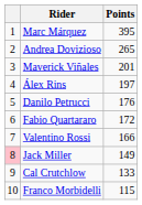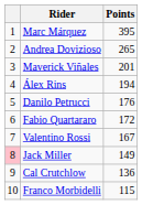 <table class="wikitable" style="font-size: 95%;">
 <tr>
 <th></th>
 <th>Rider</th>
 <th>Points</th>
 </tr>
 <tr>
 <td align=center>1</td>
 <td> <a href='#'>Marc Márquez</a></td>
 <td align=right>395</td>
 </tr>
 <tr>
 <td align=center>2</td>
 <td> <a href='#'>Andrea Dovizioso</a></td>
 <td align=right>265</td>
 </tr>
 <tr>
 <td align=center>3</td>
 <td> <a href='#'>Maverick Viñales</a></td>
 <td align=right>201</td>
 </tr>
 <tr>
 <td align=center>4</td>
 <td> <a href='#'>Álex Rins</a></td>
-<td align=right>197</td>
+<td align=right>194</td>
 </tr>
 <tr>
 <td align=center>5</td>
 <td> <a href='#'>Danilo Petrucci</a></td>
 <td align=right>176</td>
 </tr>
 <tr>
 <td align=center>6</td>
 <td> <a href='#'>Fabio Quartararo</a></td>
 <td align=right>172</td>
 </tr>
 <tr>
 <td align=center>7</td>
 <td> <a href='#'>Valentino Rossi</a></td>
-<td align=right>166</td>
+<td align=right>167</td>
 </tr>
 <tr>
 <td align=center style="background: pink;">8</td>
 <td> <a href='#'>Jack Miller</a></td>
 <td align=right>149</td>
 </tr>
 <tr>
 <td align=center>9</td>
 <td> <a href='#'>Cal Crutchlow</a></td>
-<td align=right>133</td>
+<td align=right>136</td>
 </tr>
 <tr>
 <td align=center>10</td>
 <td> <a href='#'>Franco Morbidelli</a></td>
 <td align=right>115</td>
 </tr>
 </table>
